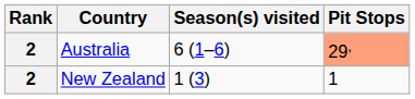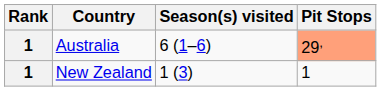 <table class="wikitable">
 <tr>
 <th>Rank</th>
 <th>Country</th>
 <th>Season(s) visited</th>
 <th>Pit Stops</th>
 </tr>
 <tr>
-<th style="text-align:center;">2</th>
+<th style="text-align:center;">1</th>
 <td><a href='#'>Australia</a></td>
 <td>6 (<a href='#'>1</a>–<a href='#'>6</a>)</td>
 <td style="background: lightsalmon;">29<sup>,</sup></td>
 </tr>
 <tr>
-<th style="text-align:center;">2</th>
+<th style="text-align:center;">1</th>
 <td><a href='#'>New Zealand</a></td>
 <td>1 (<a href='#'>3</a>)</td>
 <td>1</td>
 </tr>
 </table>
